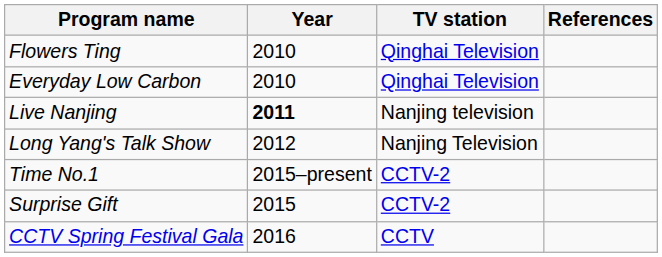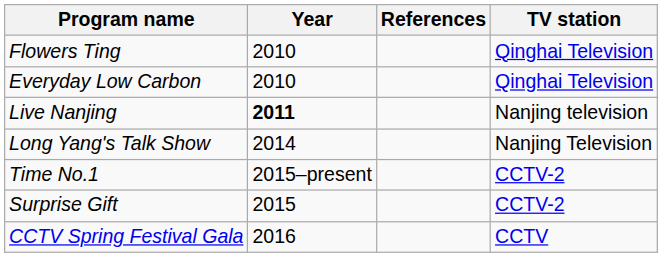 <table class="wikitable">
 <tr>
 <th>Program name</th>
 <th>Year</th>
+<th>References</th>
 <th>TV station</th>
-<th>References</th>
 </tr>
 <tr>
 <td><em>Flowers Ting</em></td>
 <td>2010</td>
+<td></td>
 <td><a href='#'>Qinghai Television</a></td>
-<td></td>
 </tr>
 <tr>
 <td><em>Everyday Low Carbon</em></td>
 <td>2010</td>
+<td></td>
 <td><a href='#'>Qinghai Television</a></td>
-<td></td>
 </tr>
 <tr>
 <td><em>Live Nanjing</em></td>
 <td><strong>2011</strong></td>
+<td></td>
 <td>Nanjing television</td>
-<td></td>
 </tr>
 <tr>
 <td><em>Long Yang's Talk Show</em></td>
-<td>2012</td>
+<td>2014</td>
+<td></td>
 <td>Nanjing Television</td>
-<td></td>
 </tr>
 <tr>
 <td><em>Time No.1</em></td>
 <td>2015–present</td>
+<td></td>
 <td><a href='#'>CCTV-2</a></td>
-<td></td>
 </tr>
 <tr>
 <td><em>Surprise Gift</em></td>
 <td>2015</td>
+<td></td>
 <td><a href='#'>CCTV-2</a></td>
-<td></td>
 </tr>
 <tr>
 <td><em><a href='#'>CCTV Spring Festival Gala</a></em></td>
 <td>2016</td>
+<td></td>
 <td><a href='#'>CCTV</a></td>
-<td></td>
 </tr>
 </table>
